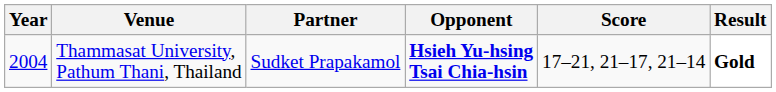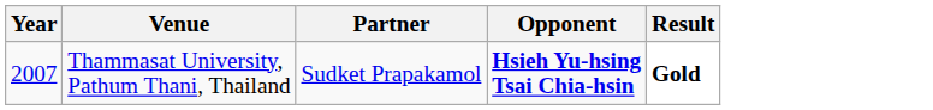 <table class="sortable wikitable" style="font-size: 100%;">
 <tr>
 <th>Year</th>
 <th>Venue</th>
 <th>Partner</th>
 <th>Opponent</th>
-<th>Score</th>
 <th>Result</th>
 </tr>
 <tr>
-<td align="center"><a href='#'>2004</a></td>
+<td align="center"><a href='#'>2007</a></td>
 <td align="left"><a href='#'>Thammasat University</a>,<br><a href='#'>Pathum Thani</a>, Thailand</td>
 <td align="left"> <a href='#'>Sudket Prapakamol</a></td>
 <td align="left"><strong> <a href='#'>Hsieh Yu-hsing</a><br> <a href='#'>Tsai Chia-hsin</a></strong></td>
-<td align="left">17–21, 21–17, 21–14</td>
 <td style="text-align:left; background:white"> <strong>Gold</strong></td>
 </tr>
 </table>
